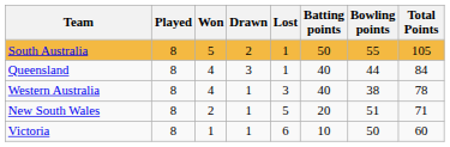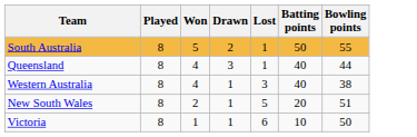 <table class="wikitable" style="text-align:center;">
 <tr>
 <th width=175>Team</th>
 <th style="width:30px;" abbr="Played">Played</th>
 <th style="width:30px;" abbr="Won">Won</th>
 <th style="width:30px;" abbr="Drawn">Drawn</th>
 <th style="width:30px;" abbr="Lost">Lost</th>
 <th style="width:50px;" abbr="Ba Pts">Batting points</th>
 <th style="width:50px;" abbr="Bo Pts">Bowling points</th>
-<th style="width:50px;" abbr="Points">Total Points</th>
 </tr>
 <tr style="background:#f4b942;">
 <td style="text-align:left;"><a href='#'>South Australia</a></td>
 <td>8</td>
 <td>5</td>
 <td>2</td>
 <td>1</td>
 <td>50</td>
 <td>55</td>
-<td>105</td>
 </tr>
 <tr>
 <td style="text-align:left;"><a href='#'>Queensland</a></td>
 <td>8</td>
 <td>4</td>
 <td>3</td>
 <td>1</td>
 <td>40</td>
 <td>44</td>
-<td>84</td>
 </tr>
 <tr>
 <td style="text-align:left;"><a href='#'>Western Australia</a></td>
 <td>8</td>
 <td>4</td>
 <td>1</td>
 <td>3</td>
 <td>40</td>
 <td>38</td>
-<td>78</td>
 </tr>
 <tr>
 <td style="text-align:left;"><a href='#'>New South Wales</a></td>
 <td>8</td>
 <td>2</td>
 <td>1</td>
 <td>5</td>
 <td>20</td>
 <td>51</td>
-<td>71</td>
 </tr>
 <tr>
 <td style="text-align:left;"><a href='#'>Victoria</a></td>
 <td>8</td>
 <td>1</td>
 <td>1</td>
 <td>6</td>
 <td>10</td>
 <td>50</td>
-<td>60</td>
 </tr>
 </table>
